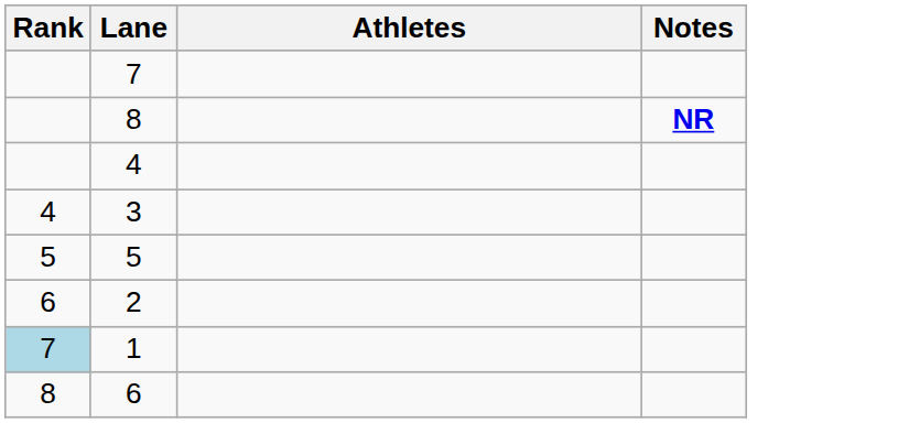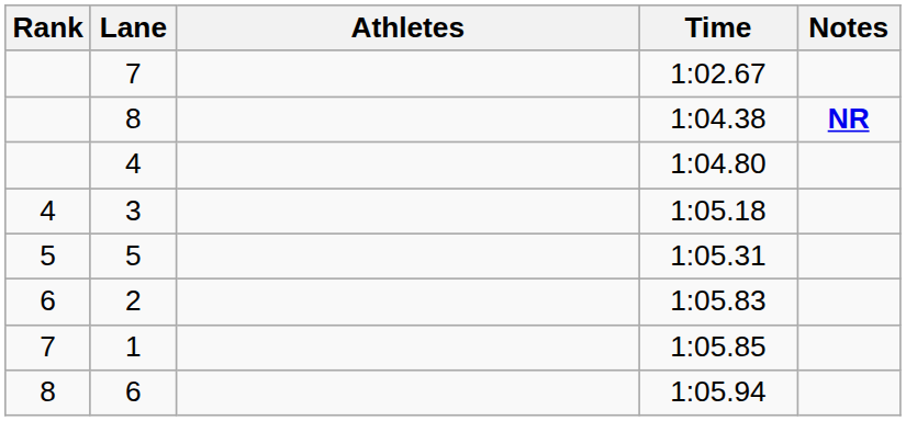 <table class="wikitable sortable" style="text-align:center;">
 <tr>
 <th width=40>Rank</th>
 <th width=40>Lane</th>
 <th width=250>Athletes</th>
+<th width=80>Time</th>
 <th width=50>Notes</th>
 </tr>
 <tr>
 <td></td>
 <td>7</td>
 <td align=left></td>
+<td>1:02.67</td>
 <td></td>
 </tr>
 <tr>
 <td></td>
 <td>8</td>
 <td align=left></td>
+<td>1:04.38</td>
 <td><strong><a href='#'>NR</a></strong></td>
 </tr>
 <tr>
 <td></td>
 <td>4</td>
 <td align=left></td>
+<td>1:04.80</td>
 <td></td>
 </tr>
 <tr>
 <td>4</td>
 <td>3</td>
 <td align=left></td>
+<td>1:05.18</td>
 <td></td>
 </tr>
 <tr>
 <td>5</td>
 <td>5</td>
 <td align=left></td>
+<td>1:05.31</td>
 <td></td>
 </tr>
 <tr>
 <td>6</td>
 <td>2</td>
 <td align=left></td>
+<td>1:05.83</td>
 <td></td>
 </tr>
 <tr>
-<td style="background: lightblue;">7</td>
+<td>7</td>
 <td>1</td>
 <td align=left></td>
+<td>1:05.85</td>
 <td></td>
 </tr>
 <tr>
 <td>8</td>
 <td>6</td>
 <td align=left></td>
+<td>1:05.94</td>
 <td></td>
 </tr>
 </table>
